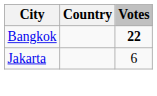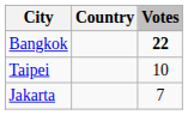 <table class="wikitable">
 <tr>
 <th>City</th>
 <th>Country</th>
 <td style="background:silver;"><strong>Votes</strong></td>
 </tr>
 <tr>
 <td><a href='#'>Bangkok</a></td>
 <td></td>
 <td style="text-align:center;"><strong>22</strong></td>
 </tr>
 <tr>
+<td><a href='#'>Taipei</a></td>
+<td></td>
+<td style="text-align:center;">10</td>
+</tr>
+<tr>
 <td><a href='#'>Jakarta</a></td>
 <td></td>
-<td style="text-align:center;">6</td>
+<td style="text-align:center;">7</td>
 </tr>
 </table>
